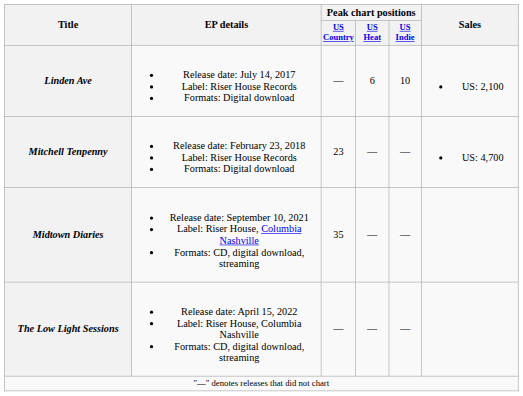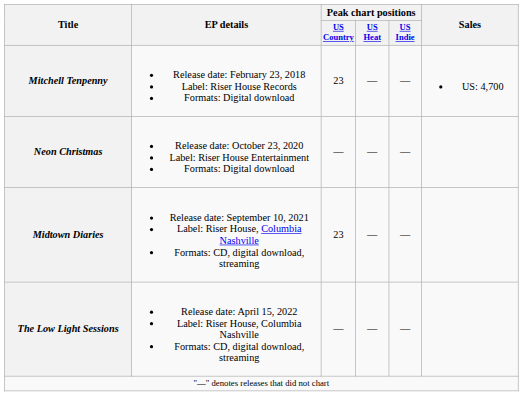 <table class="wikitable plainrowheaders" style="text-align:center;">
 <tr>
 <th scope="col" rowspan="2" style="width:12em;">Title</th>
 <th scope="col" rowspan="2" style="width:18em;">EP details</th>
 <th scope="col" colspan="3">Peak chart positions</th>
 <th scope="col" rowspan="2" style="width:9em;">Sales</th>
 </tr>
 <tr style="font-size:smaller;">
 <th scope="col" width="45"><a href='#'>US<br>Country</a><br></th>
 <th scope="col" width="45"><a href='#'>US<br>Heat</a><br></th>
 <th scope="col" width="45"><a href='#'>US<br>Indie</a><br></th>
 </tr>
 <tr>
-<th scope="row"><em>Linden Ave</em></th>
-<td><br><ul><li>Release date: July 14, 2017</li><li>Label: Riser House Records</li><li>Formats: Digital download</li></ul></td>
-<td>—</td>
-<td>6</td>
-<td>10</td>
-<td><br><ul><li>US: 2,100</li></ul></td>
-</tr>
-<tr>
 <th scope="row"><em>Mitchell Tenpenny</em></th>
 <td><br><ul><li>Release date: February 23, 2018</li><li>Label: Riser House Records</li><li>Formats: Digital download</li></ul></td>
 <td>23</td>
 <td>—</td>
 <td>—</td>
 <td><br><ul><li>US: 4,700</li></ul></td>
 </tr>
 <tr>
+<th scope="row"><em>Neon Christmas</em></th>
+<td><br><ul><li>Release date: October 23, 2020</li><li>Label: Riser House Entertainment</li><li>Formats: Digital download</li></ul></td>
+<td>—</td>
+<td>—</td>
+<td>—</td>
+<td></td>
+</tr>
+<tr>
 <th scope="row"><em>Midtown Diaries</em></th>
 <td><br><ul><li>Release date: September 10, 2021</li><li>Label: Riser House, <a href='#'>Columbia Nashville</a></li><li>Formats: CD, digital download, streaming</li></ul></td>
-<td>35</td>
+<td>23</td>
 <td>—</td>
 <td>—</td>
 <td></td>
 </tr>
 <tr>
 <th scope="row"><em>The Low Light Sessions</em></th>
 <td><br><ul><li>Release date: April 15, 2022</li><li>Label: Riser House, Columbia Nashville</li><li>Formats: CD, digital download, streaming</li></ul></td>
 <td>—</td>
 <td>—</td>
 <td>—</td>
 <td></td>
 </tr>
 <tr>
 <td colspan="6" style="font-size:85%">"—" denotes releases that did not chart</td>
 </tr>
 </table>
